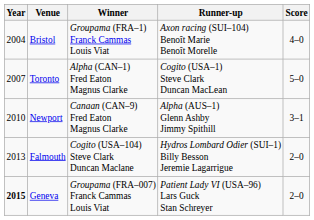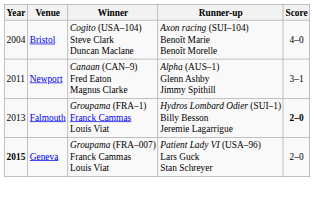 <table class=wikitable style="font-size:small">
 <tr>
 <th>Year</th>
 <th>Venue</th>
 <th>Winner</th>
 <th>Runner-up</th>
 <th>Score</th>
 </tr>
 <tr>
 <td>2004</td>
 <td><a href='#'>Bristol</a></td>
-<td> <em>Groupama</em> (FRA–1)<br><a href='#'>Franck Cammas</a><br>Louis Viat</td>
+<td> <em>Cogito</em> (USA–104)<br>Steve Clark<br>Duncan Maclane</td>
 <td> <em>Axon racing</em> (SUI–104)<br>Benoît Marie<br>Benoît Morelle</td>
 <td style="text-align:center">4–0</td>
 </tr>
 <tr>
-<td>2007</td>
-<td><a href='#'>Toronto</a></td>
-<td> <em>Alpha</em> (CAN–1)<br>Fred Eaton<br>Magnus Clarke</td>
-<td> <em>Cogito</em> (USA–1)<br>Steve Clark<br>Duncan MacLean</td>
-<td style="text-align:center">5–0</td>
-</tr>
-<tr>
-<td>2010</td>
+<td>2011</td>
 <td><a href='#'>Newport</a></td>
 <td> <em>Canaan</em> (CAN–9)<br>Fred Eaton<br>Magnus Clarke</td>
 <td> <em>Alpha</em> (AUS–1)<br>Glenn Ashby<br>Jimmy Spithill</td>
 <td style="text-align:center">3–1</td>
 </tr>
 <tr>
 <td>2013</td>
 <td><a href='#'>Falmouth</a></td>
-<td> <em>Cogito</em> (USA–104)<br>Steve Clark<br>Duncan Maclane</td>
+<td> <em>Groupama</em> (FRA–1)<br><a href='#'>Franck Cammas</a><br>Louis Viat</td>
 <td> <em>Hydros Lombard Odier</em> (SUI–1)<br>Billy Besson<br>Jeremie Lagarrigue</td>
-<td style="text-align:center">2–0</td>
+<td style="text-align:center"><strong>2–0</strong></td>
 </tr>
 <tr>
 <td><strong>2015</strong></td>
 <td><a href='#'>Geneva</a></td>
 <td> <em>Groupama</em> (FRA–007)<br>Franck Cammas<br>Louis Viat</td>
 <td> <em>Patient Lady VI</em> (USA–96)<br>Lars Guck<br>Stan Schreyer</td>
 <td style="text-align:center">2–0</td>
 </tr>
 </table>
